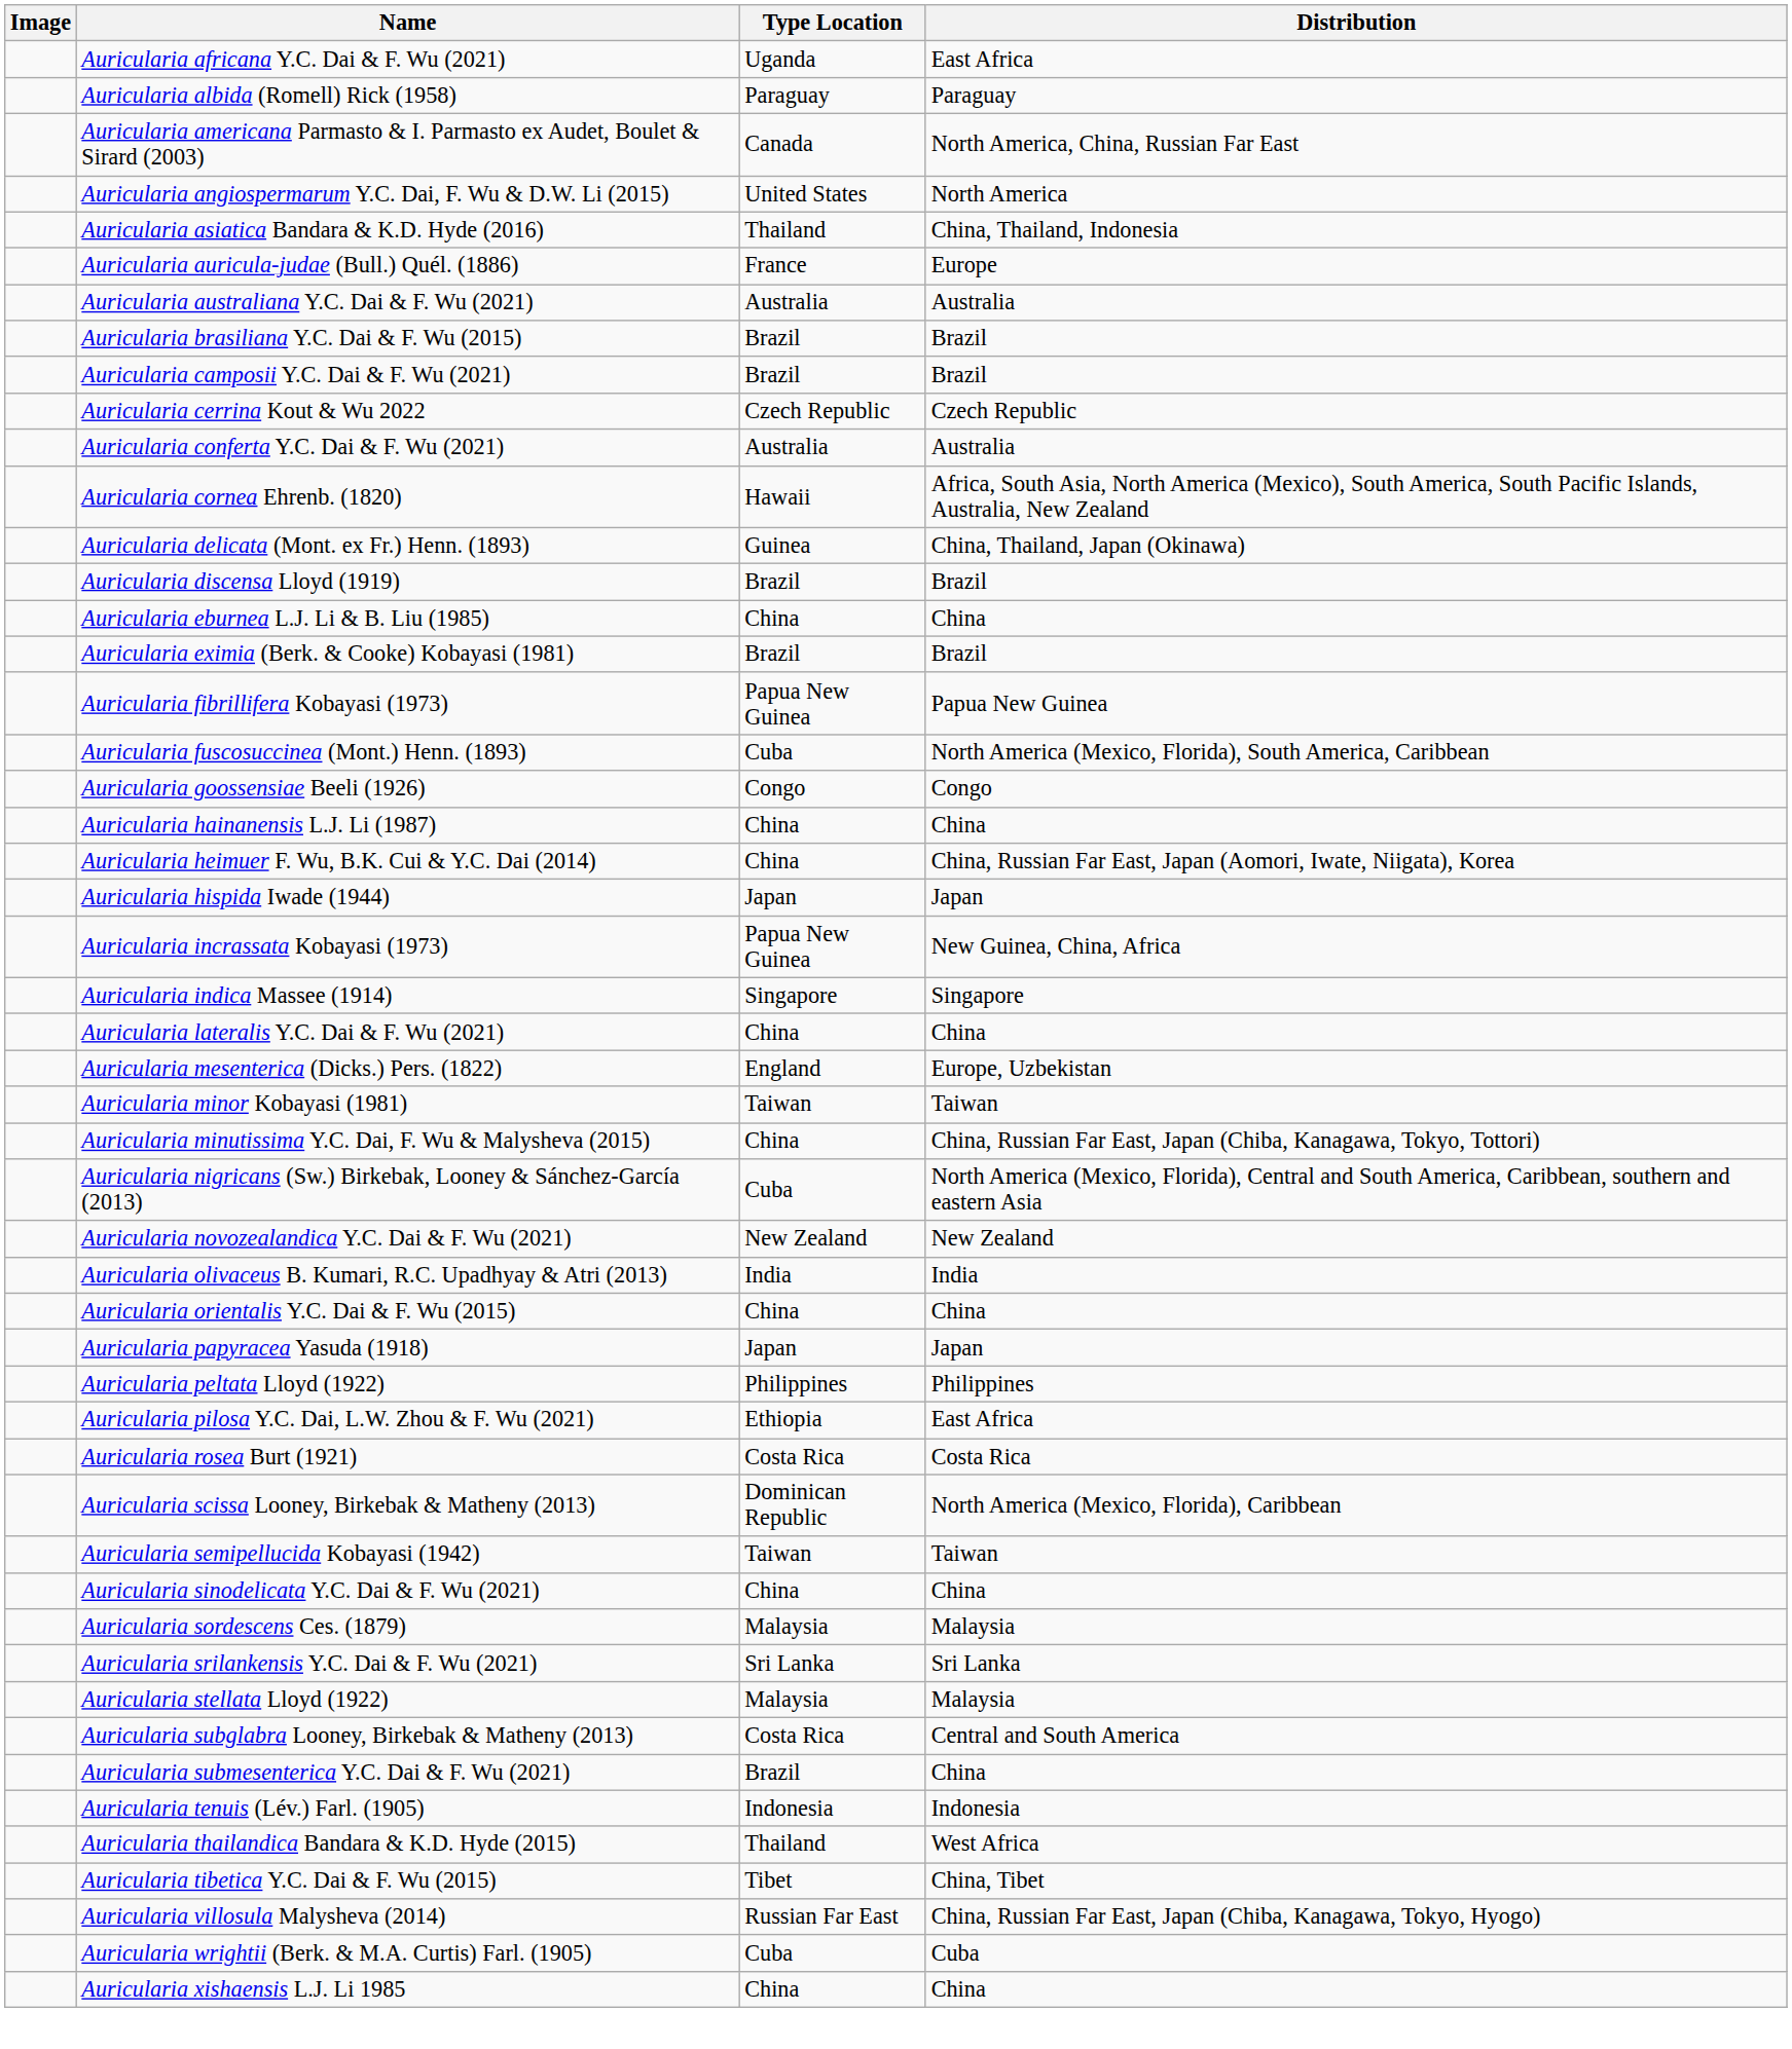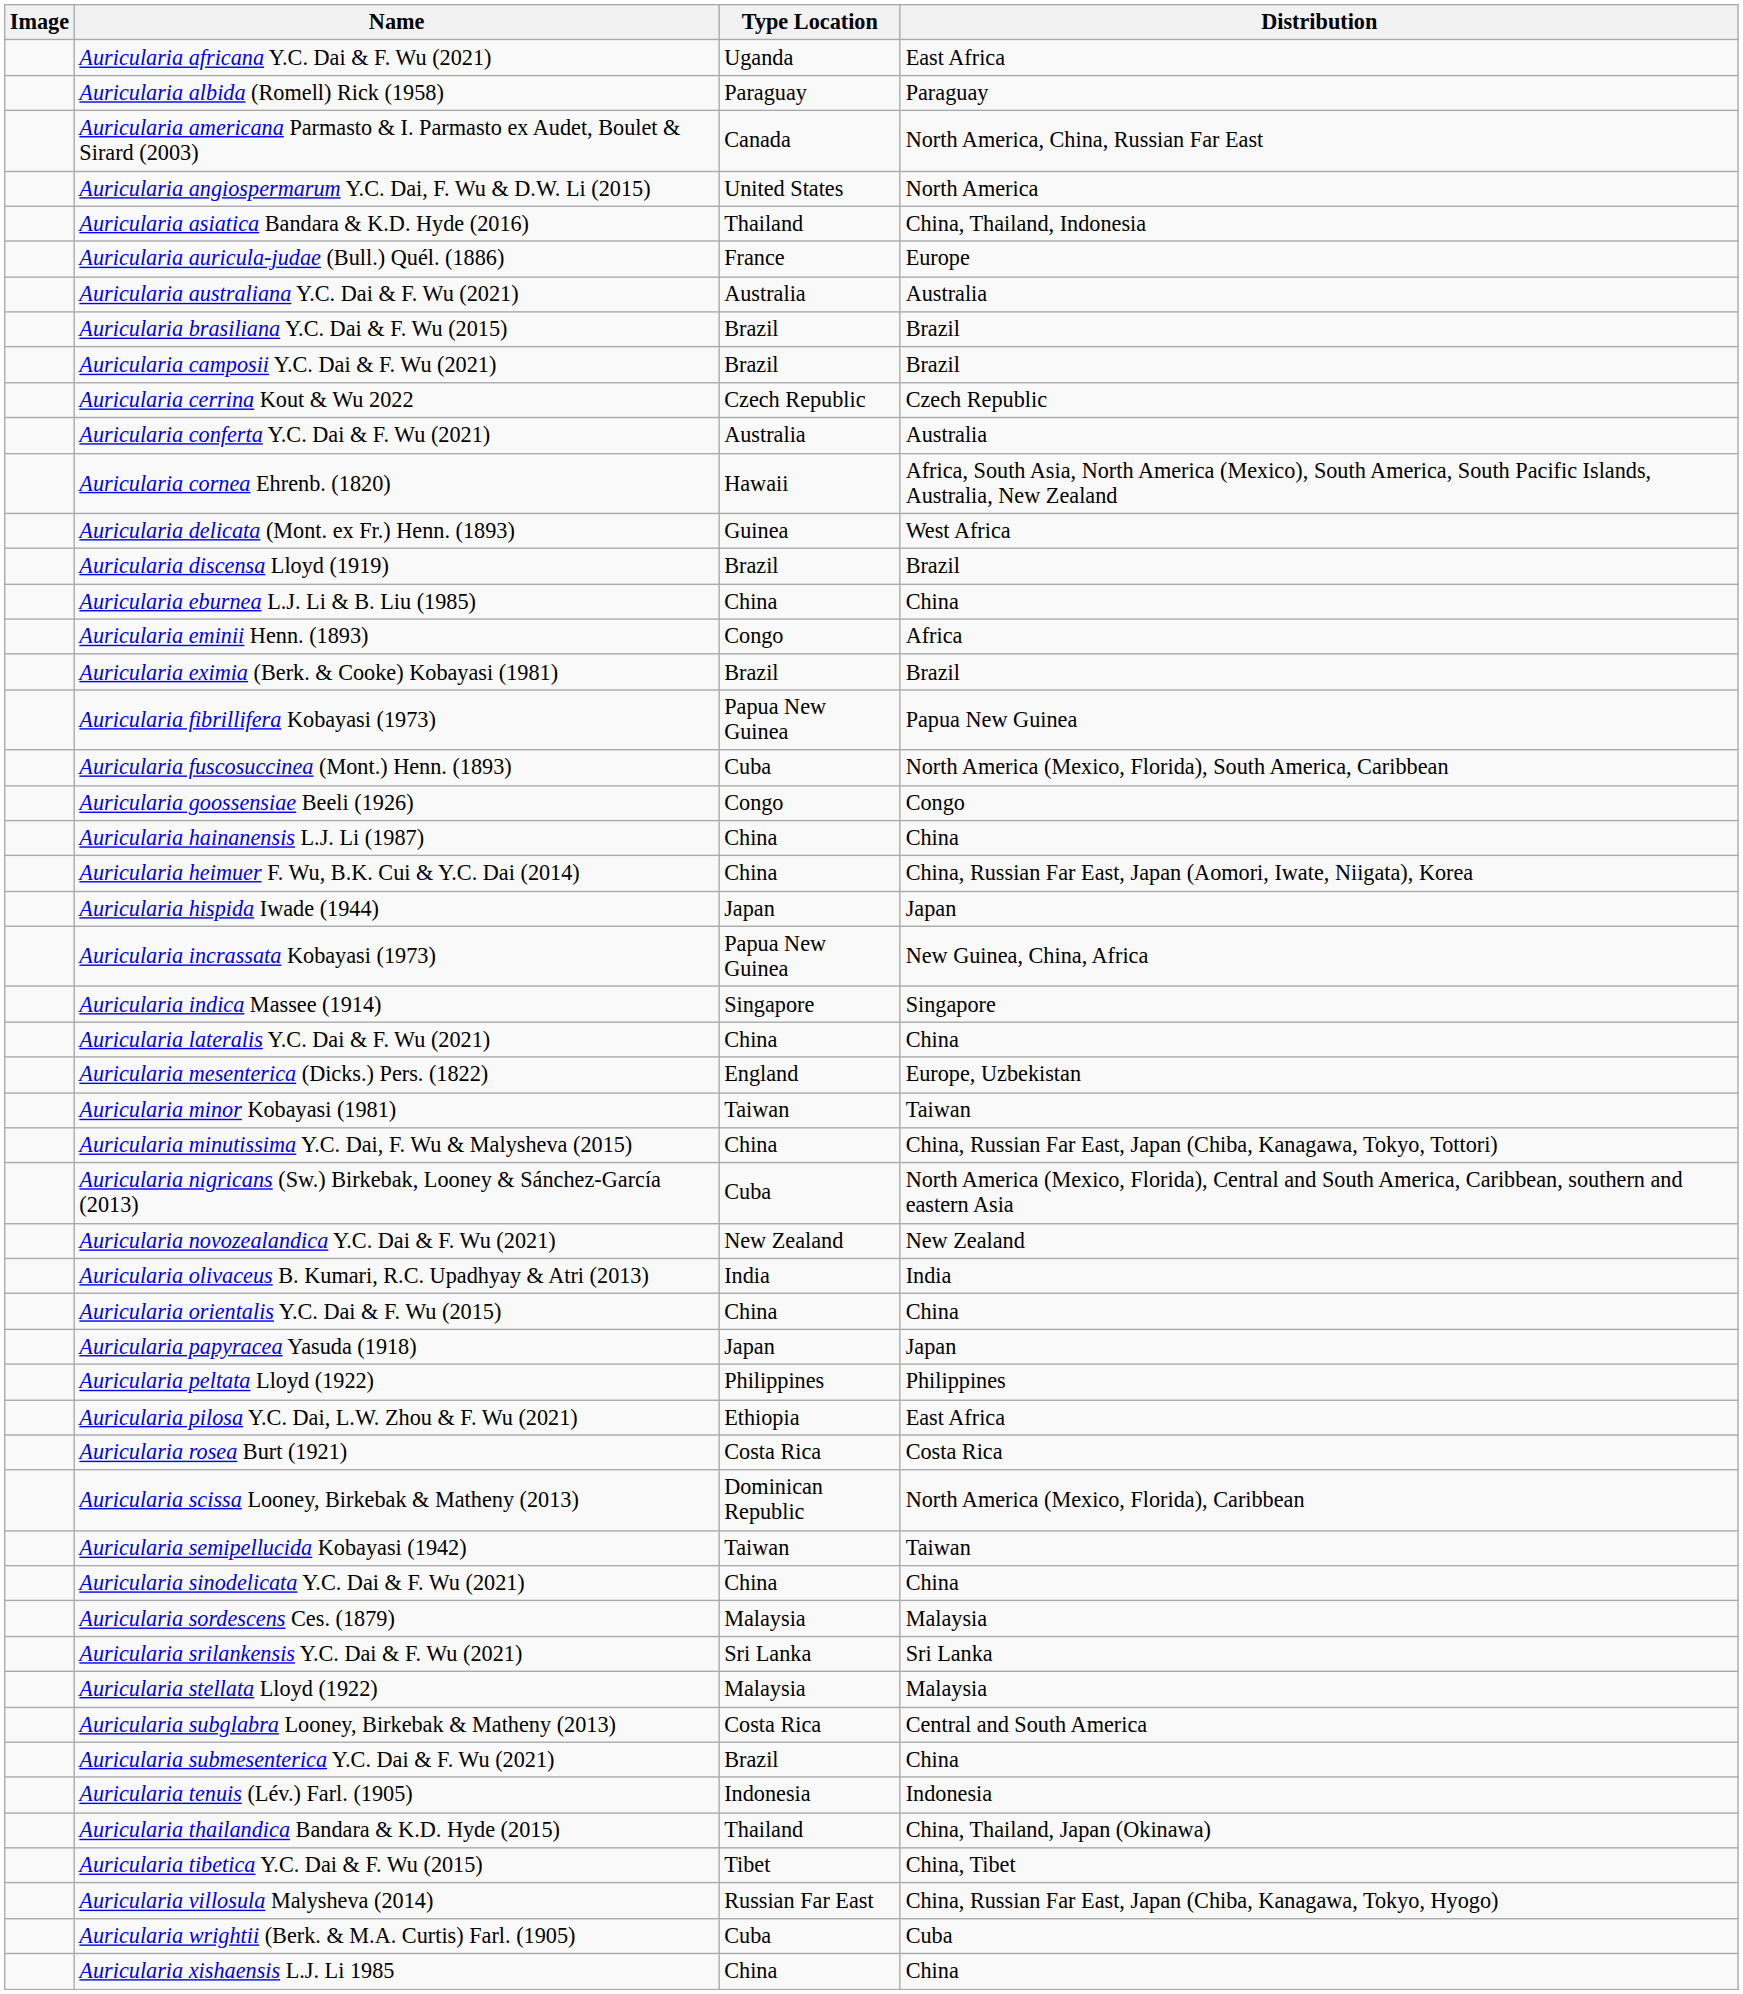 <table class="wikitable sortable collapsible">
 <tr>
 <th>Image</th>
 <th>Name</th>
 <th>Type Location</th>
 <th>Distribution</th>
 </tr>
 <tr>
 <td></td>
 <td><em><a href='#'>Auricularia africana</a></em> Y.C. Dai & F. Wu (2021)</td>
 <td>Uganda</td>
 <td>East Africa</td>
 </tr>
 <tr>
 <td></td>
 <td><em><a href='#'>Auricularia albida</a></em> (Romell) Rick (1958)</td>
 <td>Paraguay</td>
 <td>Paraguay</td>
 </tr>
 <tr>
 <td></td>
 <td><em><a href='#'>Auricularia americana</a></em> Parmasto & I. Parmasto ex Audet, Boulet & Sirard (2003)</td>
 <td>Canada</td>
 <td>North America, China, Russian Far East</td>
 </tr>
 <tr>
 <td></td>
 <td><em><a href='#'>Auricularia angiospermarum</a></em> Y.C. Dai, F. Wu & D.W. Li (2015)</td>
 <td>United States</td>
 <td>North America</td>
 </tr>
 <tr>
 <td></td>
 <td><em><a href='#'>Auricularia asiatica</a></em> Bandara & K.D. Hyde (2016)</td>
 <td>Thailand</td>
 <td>China, Thailand, Indonesia</td>
 </tr>
 <tr>
 <td></td>
 <td><em><a href='#'>Auricularia auricula-judae</a></em> (Bull.) Quél. (1886)</td>
 <td>France</td>
 <td>Europe</td>
 </tr>
 <tr>
 <td></td>
 <td><em><a href='#'>Auricularia australiana</a></em> Y.C. Dai & F. Wu (2021)</td>
 <td>Australia</td>
 <td>Australia</td>
 </tr>
 <tr>
 <td></td>
 <td><em><a href='#'>Auricularia brasiliana</a></em> Y.C. Dai & F. Wu (2015)</td>
 <td>Brazil</td>
 <td>Brazil</td>
 </tr>
 <tr>
 <td></td>
 <td><em><a href='#'>Auricularia camposii</a></em> Y.C. Dai & F. Wu (2021)</td>
 <td>Brazil</td>
 <td>Brazil</td>
 </tr>
 <tr>
 <td></td>
 <td><em><a href='#'>Auricularia cerrina</a></em> Kout & Wu 2022</td>
 <td>Czech Republic</td>
 <td>Czech Republic</td>
 </tr>
 <tr>
 <td></td>
 <td><em><a href='#'>Auricularia conferta</a></em> Y.C. Dai & F. Wu (2021)</td>
 <td>Australia</td>
 <td>Australia</td>
 </tr>
 <tr>
 <td></td>
 <td><em><a href='#'>Auricularia cornea</a></em> Ehrenb. (1820)</td>
 <td>Hawaii</td>
 <td>Africa, South Asia, North America (Mexico), South America, South Pacific Islands, Australia, New Zealand</td>
 </tr>
 <tr>
 <td></td>
 <td><em><a href='#'>Auricularia delicata</a></em> (Mont. ex Fr.) Henn. (1893)</td>
 <td>Guinea</td>
-<td>China, Thailand, Japan (Okinawa)</td>
+<td>West Africa</td>
 </tr>
 <tr>
 <td></td>
 <td><em><a href='#'>Auricularia discensa</a></em> Lloyd (1919)</td>
 <td>Brazil</td>
 <td>Brazil</td>
 </tr>
 <tr>
 <td></td>
 <td><em><a href='#'>Auricularia eburnea</a></em> L.J. Li & B. Liu (1985)</td>
 <td>China</td>
 <td>China</td>
+</tr>
+<tr>
+<td></td>
+<td><em><a href='#'>Auricularia eminii</a></em> Henn. (1893)</td>
+<td>Congo</td>
+<td>Africa</td>
 </tr>
 <tr>
 <td></td>
 <td><em><a href='#'>Auricularia eximia</a></em> (Berk. & Cooke) Kobayasi (1981)</td>
 <td>Brazil</td>
 <td>Brazil</td>
 </tr>
 <tr>
 <td></td>
 <td><em><a href='#'>Auricularia fibrillifera</a></em> Kobayasi (1973)</td>
 <td>Papua New Guinea</td>
 <td>Papua New Guinea</td>
 </tr>
 <tr>
 <td></td>
 <td><em><a href='#'>Auricularia fuscosuccinea</a></em> (Mont.) Henn. (1893)</td>
 <td>Cuba</td>
 <td>North America (Mexico, Florida), South America, Caribbean</td>
 </tr>
 <tr>
 <td></td>
 <td><em><a href='#'>Auricularia goossensiae</a></em> Beeli (1926)</td>
 <td>Congo</td>
 <td>Congo</td>
 </tr>
 <tr>
 <td></td>
 <td><em><a href='#'>Auricularia hainanensis</a></em> L.J. Li (1987)</td>
 <td>China</td>
 <td>China</td>
 </tr>
 <tr>
 <td></td>
 <td><em><a href='#'>Auricularia heimuer</a></em> F. Wu, B.K. Cui & Y.C. Dai (2014)</td>
 <td>China</td>
 <td>China, Russian Far East, Japan (Aomori, Iwate, Niigata), Korea</td>
 </tr>
 <tr>
 <td></td>
 <td><em><a href='#'>Auricularia hispida</a></em> Iwade (1944)</td>
 <td>Japan</td>
 <td>Japan</td>
 </tr>
 <tr>
 <td></td>
 <td><em><a href='#'>Auricularia incrassata</a></em> Kobayasi (1973)</td>
 <td>Papua New Guinea</td>
 <td>New Guinea, China, Africa</td>
 </tr>
 <tr>
 <td></td>
 <td><em><a href='#'>Auricularia indica</a></em> Massee (1914)</td>
 <td>Singapore</td>
 <td>Singapore</td>
 </tr>
 <tr>
 <td></td>
 <td><em><a href='#'>Auricularia lateralis</a></em> Y.C. Dai & F. Wu (2021)</td>
 <td>China</td>
 <td>China</td>
 </tr>
 <tr>
 <td></td>
 <td><em><a href='#'>Auricularia mesenterica</a></em> (Dicks.) Pers. (1822)</td>
 <td>England</td>
 <td>Europe, Uzbekistan</td>
 </tr>
 <tr>
 <td></td>
 <td><em><a href='#'>Auricularia minor</a></em> Kobayasi (1981)</td>
 <td>Taiwan</td>
 <td>Taiwan</td>
 </tr>
 <tr>
 <td></td>
 <td><em><a href='#'>Auricularia minutissima</a></em> Y.C. Dai, F. Wu & Malysheva (2015)</td>
 <td>China</td>
 <td>China, Russian Far East, Japan (Chiba, Kanagawa, Tokyo, Tottori)</td>
 </tr>
 <tr>
 <td></td>
 <td><em><a href='#'>Auricularia nigricans</a></em> (Sw.) Birkebak, Looney & Sánchez-García (2013)</td>
 <td>Cuba</td>
 <td>North America (Mexico, Florida), Central and South America, Caribbean, southern and eastern Asia</td>
 </tr>
 <tr>
 <td></td>
 <td><em><a href='#'>Auricularia novozealandica</a></em> Y.C. Dai & F. Wu (2021)</td>
 <td>New Zealand</td>
 <td>New Zealand</td>
 </tr>
 <tr>
 <td></td>
 <td><em><a href='#'>Auricularia olivaceus</a></em> B. Kumari, R.C. Upadhyay & Atri (2013)</td>
 <td>India</td>
 <td>India</td>
 </tr>
 <tr>
 <td></td>
 <td><em><a href='#'>Auricularia orientalis</a></em> Y.C. Dai & F. Wu (2015)</td>
 <td>China</td>
 <td>China</td>
 </tr>
 <tr>
 <td></td>
 <td><em><a href='#'>Auricularia papyracea</a></em> Yasuda (1918)</td>
 <td>Japan</td>
 <td>Japan</td>
 </tr>
 <tr>
 <td></td>
 <td><em><a href='#'>Auricularia peltata</a></em> Lloyd (1922)</td>
 <td>Philippines</td>
 <td>Philippines</td>
 </tr>
 <tr>
 <td></td>
 <td><em><a href='#'>Auricularia pilosa</a></em> Y.C. Dai, L.W. Zhou & F. Wu (2021)</td>
 <td>Ethiopia</td>
 <td>East Africa</td>
 </tr>
 <tr>
 <td></td>
 <td><em><a href='#'>Auricularia rosea</a></em> Burt (1921)</td>
 <td>Costa Rica</td>
 <td>Costa Rica</td>
 </tr>
 <tr>
 <td></td>
 <td><em><a href='#'>Auricularia scissa</a></em> Looney, Birkebak & Matheny (2013)</td>
 <td>Dominican Republic</td>
 <td>North America (Mexico, Florida), Caribbean</td>
 </tr>
 <tr>
 <td></td>
 <td><em><a href='#'>Auricularia semipellucida</a></em> Kobayasi (1942)</td>
 <td>Taiwan</td>
 <td>Taiwan</td>
 </tr>
 <tr>
 <td></td>
 <td><em><a href='#'>Auricularia sinodelicata</a></em> Y.C. Dai & F. Wu (2021)</td>
 <td>China</td>
 <td>China</td>
 </tr>
 <tr>
 <td></td>
 <td><em><a href='#'>Auricularia sordescens</a></em> Ces. (1879)</td>
 <td>Malaysia</td>
 <td>Malaysia</td>
 </tr>
 <tr>
 <td></td>
 <td><em><a href='#'>Auricularia srilankensis</a></em> Y.C. Dai & F. Wu (2021)</td>
 <td>Sri Lanka</td>
 <td>Sri Lanka</td>
 </tr>
 <tr>
 <td></td>
 <td><em><a href='#'>Auricularia stellata</a></em> Lloyd (1922)</td>
 <td>Malaysia</td>
 <td>Malaysia</td>
 </tr>
 <tr>
 <td></td>
 <td><em><a href='#'>Auricularia subglabra</a></em> Looney, Birkebak & Matheny (2013)</td>
 <td>Costa Rica</td>
 <td>Central and South America</td>
 </tr>
 <tr>
 <td></td>
 <td><em><a href='#'>Auricularia submesenterica</a></em> Y.C. Dai & F. Wu (2021)</td>
 <td>Brazil</td>
 <td>China</td>
 </tr>
 <tr>
 <td></td>
 <td><em><a href='#'>Auricularia tenuis</a></em> (Lév.) Farl. (1905)</td>
 <td>Indonesia</td>
 <td>Indonesia</td>
 </tr>
 <tr>
 <td></td>
 <td><em><a href='#'>Auricularia thailandica</a></em> Bandara & K.D. Hyde (2015)</td>
 <td>Thailand</td>
-<td>West Africa</td>
+<td>China, Thailand, Japan (Okinawa)</td>
 </tr>
 <tr>
 <td></td>
 <td><em><a href='#'>Auricularia tibetica</a></em> Y.C. Dai & F. Wu (2015)</td>
 <td>Tibet</td>
 <td>China, Tibet</td>
 </tr>
 <tr>
 <td></td>
 <td><em><a href='#'>Auricularia villosula</a></em> Malysheva (2014)</td>
 <td>Russian Far East</td>
 <td>China, Russian Far East, Japan (Chiba, Kanagawa, Tokyo, Hyogo)</td>
 </tr>
 <tr>
 <td></td>
 <td><em><a href='#'>Auricularia wrightii</a></em> (Berk. & M.A. Curtis) Farl. (1905)</td>
 <td>Cuba</td>
 <td>Cuba</td>
 </tr>
 <tr>
 <td></td>
 <td><em><a href='#'>Auricularia xishaensis</a></em> L.J. Li 1985</td>
 <td>China</td>
 <td>China</td>
 </tr>
 <tr>
 </tr>
 </table>
